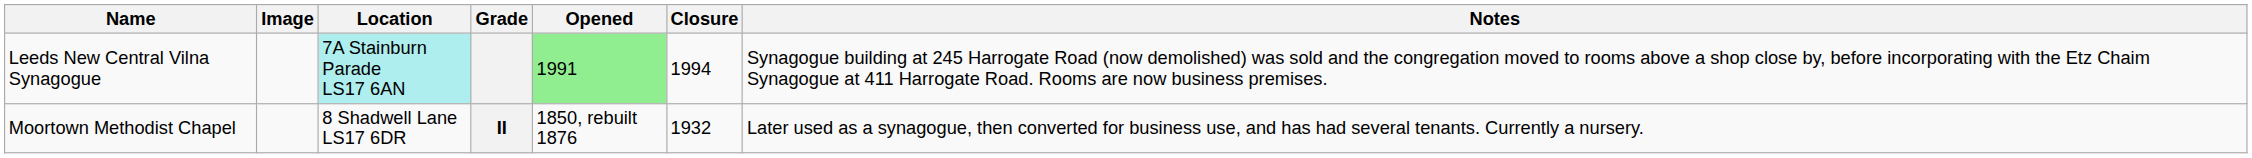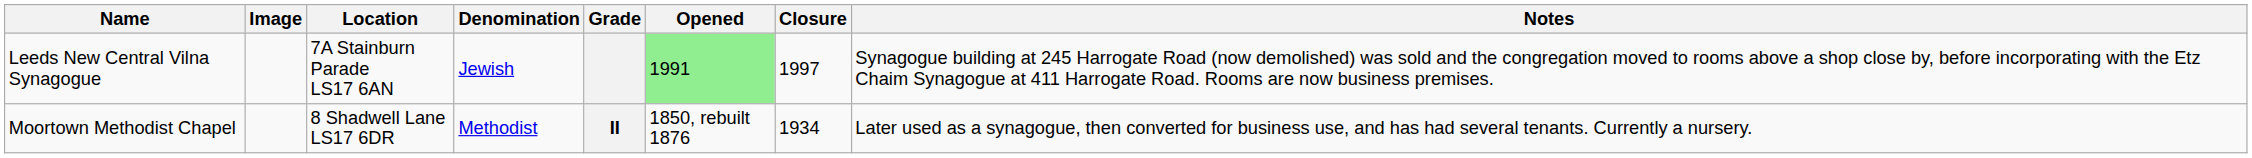 <table class="wikitable sortable">
 <tr>
 <th>Name</th>
 <th class="unsortable">Image</th>
 <th>Location</th>
+<th>Denomination</th>
 <th>Grade</th>
 <th>Opened</th>
 <th>Closure</th>
 <th class="unsortable">Notes</th>
 </tr>
 <tr>
 <td>Leeds New Central Vilna Synagogue</td>
 <td></td>
-<td style="background: paleturquoise;">7A Stainburn Parade<br>LS17 6AN</td>
+<td>7A Stainburn Parade<br>LS17 6AN</td>
+<td><a href='#'>Jewish</a></td>
 <th></th>
 <td style="background: lightgreen;">1991</td>
-<td>1994</td>
+<td>1997</td>
 <td>Synagogue building at 245 Harrogate Road (now demolished) was sold and the congregation moved to rooms above a shop close by, before incorporating with the Etz Chaim Synagogue at 411 Harrogate Road.  Rooms are now business premises.</td>
 </tr>
 <tr>
 <td>Moortown Methodist Chapel</td>
 <td></td>
 <td>8 Shadwell Lane<br>LS17 6DR</td>
+<td><a href='#'>Methodist</a></td>
 <th>II</th>
 <td>1850, rebuilt 1876</td>
-<td>1932</td>
+<td>1934</td>
 <td>Later used as a synagogue, then converted for business use, and has had several tenants. Currently a nursery.</td>
 </tr>
 </table>
